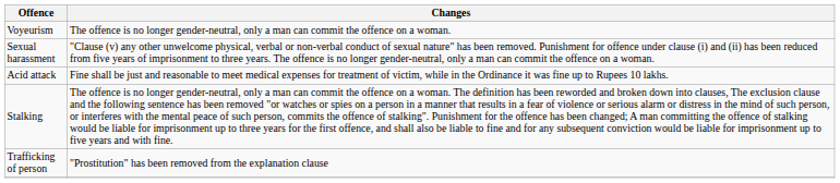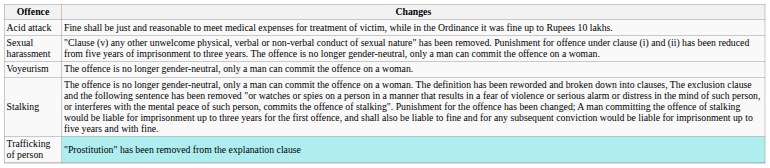 <table class="wikitable">
 <tr>
 <th>Offence</th>
 <th>Changes</th>
 </tr>
 <tr>
-<td>Voyeurism</td>
-<td>The offence is no longer gender-neutral, only a man can commit the offence on a woman.</td>
+<td>Acid attack</td>
+<td>Fine shall be just and reasonable to meet medical expenses for treatment of victim, while in the Ordinance it was fine up to Rupees 10 lakhs.</td>
 </tr>
 <tr>
 <td>Sexual harassment</td>
 <td>"Clause (v) any other unwelcome physical, verbal or non-verbal conduct of sexual nature" has been removed. Punishment for offence under clause (i) and (ii) has been reduced from five years of imprisonment to three years. The offence is no longer gender-neutral, only a man can commit the offence on a woman.</td>
 </tr>
 <tr>
-<td>Acid attack</td>
-<td>Fine shall be just and reasonable to meet medical expenses for treatment of victim, while in the Ordinance it was fine up to Rupees 10 lakhs.</td>
+<td>Voyeurism</td>
+<td>The offence is no longer gender-neutral, only a man can commit the offence on a woman.</td>
 </tr>
 <tr>
 <td>Stalking</td>
 <td>The offence is no longer gender-neutral, only a man can commit the offence on a woman. The definition has been reworded and broken down into clauses, The exclusion clause and the following sentence has been removed "or watches or spies on a person in a manner that results in a fear of violence or serious alarm or distress in the mind of such person, or interferes with the mental peace of such person, commits the offence of stalking". Punishment for the offence has been changed; A man committing the offence of stalking would be liable for imprisonment up to three years for the first offence, and shall also be liable to fine and for any subsequent conviction would be liable for imprisonment up to five years and with fine.</td>
 </tr>
 <tr>
 <td>Trafficking of person</td>
-<td>"Prostitution" has been removed from the explanation clause</td>
+<td style="background: paleturquoise;">"Prostitution" has been removed from the explanation clause</td>
 </tr>
 <tr>
 </tr>
 </table>
